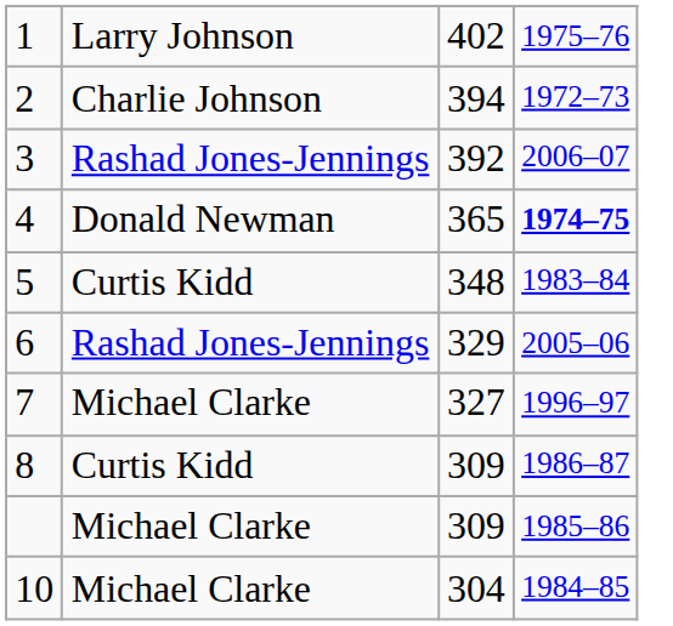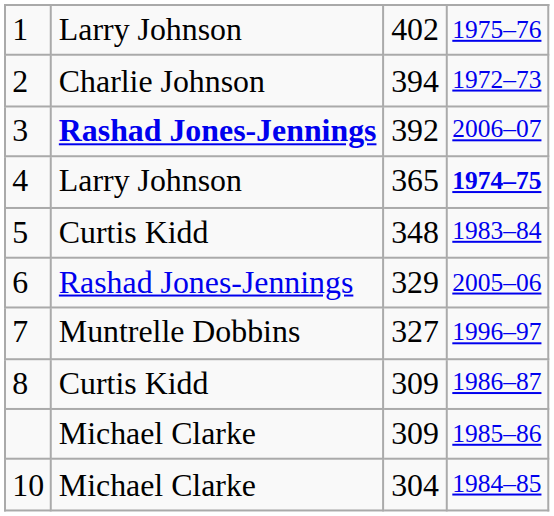 <table class="wikitable">
 <tr>
 </tr>
 <tr>
 <td>1</td>
 <td>Larry Johnson</td>
 <td>402</td>
 <td style="font-size:80%;"><a href='#'>1975–76</a></td>
 </tr>
 <tr>
 <td>2</td>
 <td>Charlie Johnson</td>
 <td>394</td>
 <td style="font-size:80%;"><a href='#'>1972–73</a></td>
 </tr>
 <tr>
 <td>3</td>
-<td><a href='#'>Rashad Jones-Jennings</a></td>
+<td><strong><a href='#'>Rashad Jones-Jennings</a></strong></td>
 <td>392</td>
 <td style="font-size:80%;"><a href='#'>2006–07</a></td>
 </tr>
 <tr>
 <td>4</td>
-<td>Donald Newman</td>
+<td>Larry Johnson</td>
 <td>365</td>
 <td style="font-size:80%;"><strong><a href='#'>1974–75</a></strong></td>
 </tr>
 <tr>
 <td>5</td>
 <td>Curtis Kidd</td>
 <td>348</td>
 <td style="font-size:80%;"><a href='#'>1983–84</a></td>
 </tr>
 <tr>
 <td>6</td>
 <td><a href='#'>Rashad Jones-Jennings</a></td>
 <td>329</td>
 <td style="font-size:80%;"><a href='#'>2005–06</a></td>
 </tr>
 <tr>
 <td>7</td>
-<td>Michael Clarke</td>
+<td>Muntrelle Dobbins</td>
 <td>327</td>
 <td style="font-size:80%;"><a href='#'>1996–97</a></td>
 </tr>
 <tr>
 <td>8</td>
 <td>Curtis Kidd</td>
 <td>309</td>
 <td style="font-size:80%;"><a href='#'>1986–87</a></td>
 </tr>
 <tr>
 <td></td>
 <td>Michael Clarke</td>
 <td>309</td>
 <td style="font-size:80%;"><a href='#'>1985–86</a></td>
 </tr>
 <tr>
 <td>10</td>
 <td>Michael Clarke</td>
 <td>304</td>
 <td style="font-size:80%;"><a href='#'>1984–85</a></td>
 </tr>
 </table>
